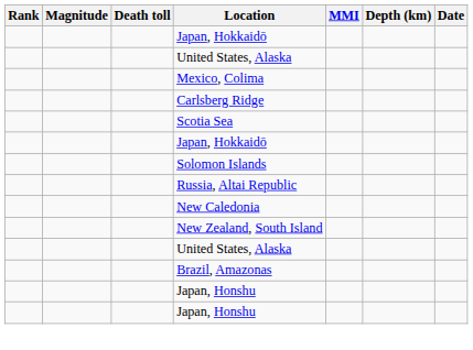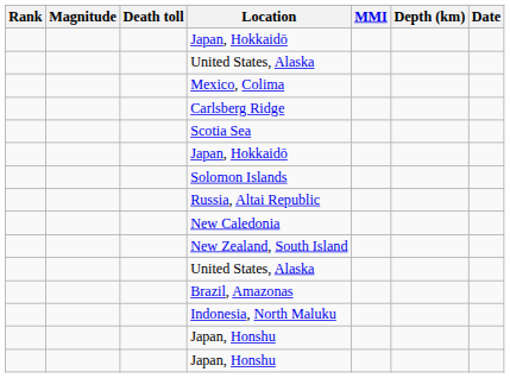 <table class="sortable wikitable" style="font-size:100%;">
 <tr>
 <th>Rank</th>
 <th>Magnitude</th>
 <th>Death toll</th>
 <th>Location</th>
 <th><a href='#'>MMI</a></th>
 <th>Depth (km)</th>
 <th>Date</th>
 </tr>
 <tr>
 <td></td>
 <td></td>
 <td></td>
 <td> <a href='#'>Japan</a>, <a href='#'>Hokkaidō</a></td>
 <td></td>
 <td></td>
 <td></td>
 </tr>
 <tr>
 <td></td>
 <td></td>
 <td></td>
 <td> United States, <a href='#'>Alaska</a></td>
 <td></td>
 <td></td>
 <td></td>
 </tr>
 <tr>
 <td></td>
 <td></td>
 <td></td>
 <td> <a href='#'>Mexico</a>, <a href='#'>Colima</a></td>
 <td></td>
 <td></td>
 <td></td>
 </tr>
 <tr>
 <td></td>
 <td></td>
 <td></td>
 <td><a href='#'>Carlsberg Ridge</a></td>
 <td></td>
 <td></td>
 <td></td>
 </tr>
 <tr>
 <td></td>
 <td></td>
 <td></td>
 <td><a href='#'>Scotia Sea</a></td>
 <td></td>
 <td></td>
 <td></td>
 </tr>
 <tr>
 <td></td>
 <td></td>
 <td></td>
 <td> <a href='#'>Japan</a>, <a href='#'>Hokkaidō</a></td>
 <td></td>
 <td></td>
 <td></td>
 </tr>
 <tr>
 <td></td>
 <td></td>
 <td></td>
 <td> <a href='#'>Solomon Islands</a></td>
 <td></td>
 <td></td>
 <td></td>
 </tr>
 <tr>
 <td></td>
 <td></td>
 <td></td>
 <td> <a href='#'>Russia</a>, <a href='#'>Altai Republic</a></td>
 <td></td>
 <td></td>
 <td></td>
 </tr>
 <tr>
 <td></td>
 <td></td>
 <td></td>
 <td> <a href='#'>New Caledonia</a></td>
 <td></td>
 <td></td>
 <td></td>
 </tr>
 <tr>
 <td></td>
 <td></td>
 <td></td>
 <td> <a href='#'>New Zealand</a>, <a href='#'>South Island</a></td>
 <td></td>
 <td></td>
 <td></td>
 </tr>
 <tr>
 <td></td>
 <td></td>
 <td></td>
 <td> United States, <a href='#'>Alaska</a></td>
 <td></td>
 <td></td>
 <td></td>
 </tr>
 <tr>
 <td></td>
 <td></td>
 <td></td>
 <td> <a href='#'>Brazil</a>, <a href='#'>Amazonas</a></td>
 <td></td>
 <td></td>
 <td></td>
 </tr>
 <tr>
 <td></td>
 <td></td>
 <td></td>
+<td> <a href='#'>Indonesia</a>, <a href='#'>North Maluku</a></td>
+<td></td>
+<td></td>
+<td></td>
+</tr>
+<tr>
+<td></td>
+<td></td>
+<td></td>
 <td> Japan, <a href='#'>Honshu</a></td>
 <td></td>
 <td></td>
 <td></td>
 </tr>
 <tr>
 <td></td>
 <td></td>
 <td></td>
 <td> Japan, <a href='#'>Honshu</a></td>
 <td></td>
 <td></td>
 <td></td>
 </tr>
 </table>
